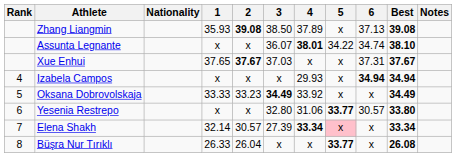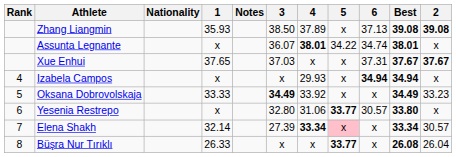 <table class="wikitable sortable" style="text-align:center">
 <tr>
 <th>Rank</th>
 <th>Athlete</th>
 <th>Nationality</th>
 <th>1</th>
-<th>2</th>
+<th>Notes</th>
 <th>3</th>
 <th>4</th>
 <th>5</th>
 <th>6</th>
 <th>Best</th>
-<th>Notes</th>
+<th>2</th>
 </tr>
 <tr>
 <td></td>
 <td align="left"><a href='#'>Zhang Liangmin</a></td>
 <td align="left"></td>
 <td>35.93</td>
-<td><strong>39.08</strong></td>
+<td></td>
 <td>38.50</td>
 <td>37.89</td>
 <td>x</td>
 <td>37.13</td>
 <td><strong>39.08</strong></td>
-<td></td>
+<td><strong>39.08</strong></td>
 </tr>
 <tr>
 <td></td>
 <td align="left"><a href='#'>Assunta Legnante</a></td>
 <td align="left"></td>
 <td>x</td>
-<td>x</td>
+<td></td>
 <td>36.07</td>
 <td><strong>38.01</strong></td>
 <td>34.22</td>
 <td>34.74</td>
-<td><strong>38.10</strong></td>
-<td></td>
+<td><strong>38.01</strong></td>
+<td>x</td>
 </tr>
 <tr>
 <td></td>
 <td align="left"><a href='#'>Xue Enhui</a></td>
 <td align="left"></td>
 <td>37.65</td>
-<td><strong>37.67</strong></td>
+<td></td>
 <td>37.03</td>
 <td>x</td>
 <td>x</td>
 <td>37.31</td>
 <td><strong>37.67</strong></td>
-<td></td>
+<td><strong>37.67</strong></td>
 </tr>
 <tr>
 <td>4</td>
 <td align="left"><a href='#'>Izabela Campos</a></td>
 <td align="left"></td>
 <td>x</td>
-<td>x</td>
+<td></td>
 <td>x</td>
 <td>29.93</td>
 <td>x</td>
 <td><strong>34.94</strong></td>
 <td><strong>34.94</strong></td>
-<td></td>
+<td>x</td>
 </tr>
 <tr>
 <td>5</td>
 <td align="left"><a href='#'>Oksana Dobrovolskaja</a></td>
 <td align="left"></td>
 <td>33.33</td>
-<td>33.23</td>
+<td></td>
 <td><strong>34.49</strong></td>
 <td>33.92</td>
 <td>x</td>
 <td>x</td>
 <td><strong>34.49</strong></td>
-<td></td>
+<td>33.23</td>
 </tr>
 <tr>
 <td>6</td>
 <td align="left"><a href='#'>Yesenia Restrepo</a></td>
 <td align="left"></td>
 <td>x</td>
-<td>x</td>
+<td></td>
 <td>32.80</td>
 <td>31.06</td>
 <td><strong>33.77</strong></td>
 <td>30.57</td>
 <td><strong>33.80</strong></td>
-<td></td>
+<td>x</td>
 </tr>
 <tr>
 <td>7</td>
 <td align="left"><a href='#'>Elena Shakh</a></td>
 <td align="left"></td>
 <td>32.14</td>
-<td>30.57</td>
+<td></td>
 <td>27.39</td>
 <td><strong>33.34</strong></td>
 <td style="background: pink;">x</td>
 <td>x</td>
 <td><strong>33.34</strong></td>
-<td></td>
+<td>30.57</td>
 </tr>
 <tr>
 <td>8</td>
 <td align="left"><a href='#'>Büşra Nur Tırıklı</a></td>
 <td align="left"></td>
 <td>26.33</td>
-<td>26.04</td>
+<td></td>
 <td>x</td>
 <td>x</td>
 <td><strong>33.77</strong></td>
 <td>x</td>
 <td><strong>26.08</strong></td>
-<td></td>
+<td>26.04</td>
 </tr>
 </table>
